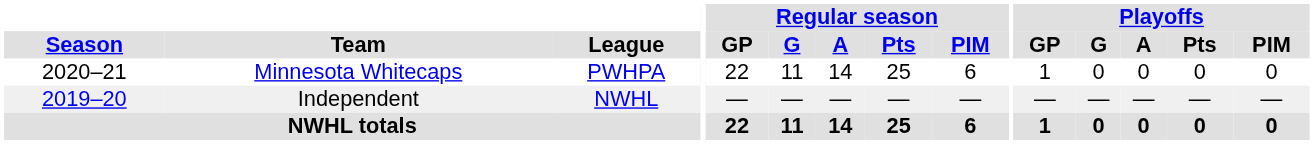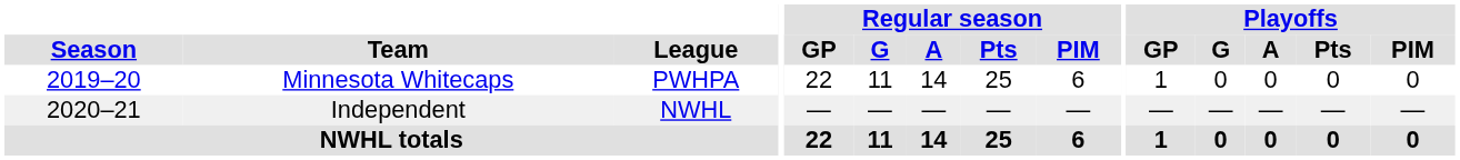 <table border="0" cellpadding="1" cellspacing="0" style="text-align:center; width:60em">
 <tr bgcolor="#e0e0e0">
 <th colspan="3" bgcolor="#ffffff"></th>
 <th rowspan="99" bgcolor="#ffffff"></th>
 <th colspan="5"><a href='#'>Regular season</a></th>
 <th rowspan="99" bgcolor="#ffffff"></th>
 <th colspan="5"><a href='#'>Playoffs</a></th>
 </tr>
 <tr bgcolor="#e0e0e0">
 <th><a href='#'>Season</a></th>
 <th>Team</th>
 <th>League</th>
 <th>GP</th>
 <th><a href='#'>G</a></th>
 <th><a href='#'>A</a></th>
 <th><a href='#'>Pts</a></th>
 <th><a href='#'>PIM</a></th>
 <th>GP</th>
 <th>G</th>
 <th>A</th>
 <th>Pts</th>
 <th>PIM</th>
 </tr>
 <tr>
-<td>2020–21</td>
+<td><a href='#'>2019–20</a></td>
 <td><a href='#'>Minnesota Whitecaps</a></td>
 <td><a href='#'>PWHPA</a></td>
 <td>22</td>
 <td>11</td>
 <td>14</td>
 <td>25</td>
 <td>6</td>
 <td>1</td>
 <td>0</td>
 <td>0</td>
 <td>0</td>
 <td>0</td>
 </tr>
 <tr bgcolor="#f0f0f0">
-<td><a href='#'>2019–20</a></td>
+<td>2020–21</td>
 <td>Independent</td>
 <td><a href='#'>NWHL</a></td>
 <td>—</td>
 <td>—</td>
 <td>—</td>
 <td>—</td>
 <td>—</td>
 <td>—</td>
 <td>—</td>
 <td>—</td>
 <td>—</td>
 <td>—</td>
 </tr>
 <tr bgcolor="#e0e0e0">
 <th colspan="3">NWHL totals</th>
 <th>22</th>
 <th>11</th>
 <th>14</th>
 <th>25</th>
 <th>6</th>
 <th>1</th>
 <th>0</th>
 <th>0</th>
 <th>0</th>
 <th>0</th>
 </tr>
 </table>
